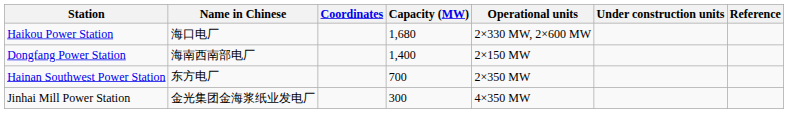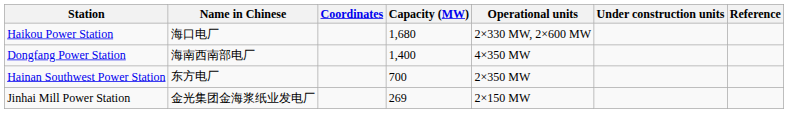 <table class="wikitable sortable">
 <tr>
 <th>Station</th>
 <th>Name in Chinese</th>
 <th><a href='#'>Coordinates</a></th>
 <th>Capacity (<a href='#'>MW</a>)</th>
 <th>Operational units</th>
 <th>Under construction units</th>
 <th>Reference</th>
 </tr>
 <tr>
 <td><a href='#'>Haikou Power Station</a></td>
 <td>海口电厂</td>
 <td></td>
 <td>1,680</td>
 <td>2×330 MW, 2×600 MW</td>
 <td></td>
 <td></td>
 </tr>
 <tr>
 <td><a href='#'>Dongfang Power Station</a></td>
 <td>海南西南部电厂</td>
 <td></td>
 <td>1,400</td>
-<td>2×150 MW</td>
+<td>4×350 MW</td>
 <td></td>
 <td></td>
 </tr>
 <tr>
 <td><a href='#'>Hainan Southwest Power Station</a></td>
 <td>东方电厂</td>
 <td></td>
 <td>700</td>
 <td>2×350 MW</td>
 <td></td>
 <td></td>
 </tr>
 <tr>
 <td>Jinhai Mill Power Station</td>
 <td>金光集团金海浆纸业发电厂</td>
 <td></td>
-<td>300</td>
-<td>4×350 MW</td>
+<td>269</td>
+<td>2×150 MW</td>
 <td></td>
 <td></td>
 </tr>
 </table>
